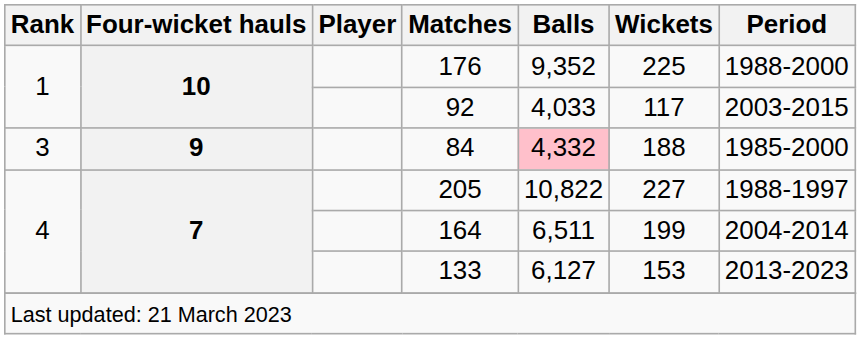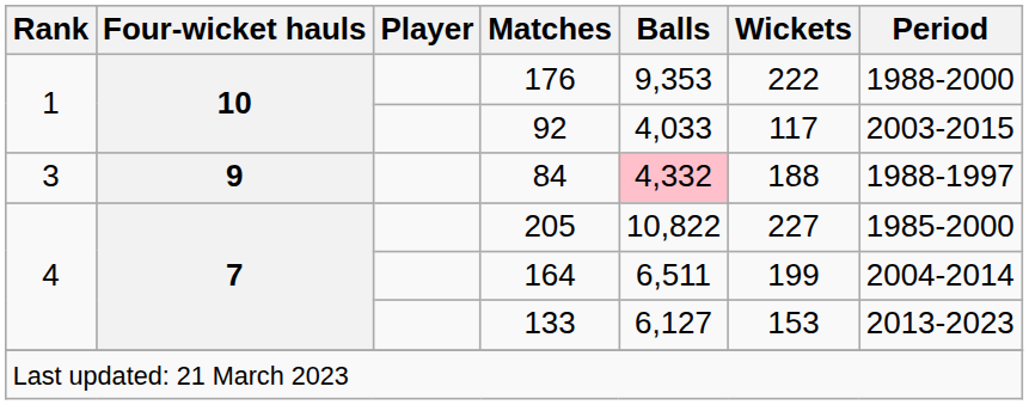 <table class="wikitable plainrowheaders sortable">
 <tr>
 <th scope=col>Rank</th>
 <th scope=col>Four-wicket hauls</th>
 <th scope=col>Player</th>
 <th scope=col>Matches</th>
 <th scope=col>Balls</th>
 <th scope=col>Wickets</th>
 <th scope=col>Period</th>
 </tr>
 <tr>
 <td align=center rowspan=2>1</td>
 <th scope=row style=text-align:center rowspan=2>10</th>
 <td></td>
 <td align=center>176</td>
-<td align=center>9,352</td>
-<td align=center>225</td>
+<td align=center>9,353</td>
+<td align=center>222</td>
 <td>1988-2000</td>
 </tr>
 <tr>
 <td></td>
 <td align=center>92</td>
 <td align=center>4,033</td>
 <td align=center>117</td>
 <td>2003-2015</td>
 </tr>
 <tr>
 <td align=center>3</td>
 <th scope=row style=text-align:center>9</th>
 <td></td>
 <td align=center>84</td>
 <td align=center style="background: pink;">4,332</td>
 <td align=center>188</td>
-<td>1985-2000</td>
+<td>1988-1997</td>
 </tr>
 <tr>
 <td align=center rowspan=3>4</td>
 <th scope=row style=text-align:center rowspan=3>7</th>
 <td></td>
 <td align=center>205</td>
 <td align=center>10,822</td>
 <td align=center>227</td>
-<td>1988-1997</td>
+<td>1985-2000</td>
 </tr>
 <tr>
 <td></td>
 <td align=center>164</td>
 <td align=center>6,511</td>
 <td align=center>199</td>
 <td>2004-2014</td>
 </tr>
 <tr>
 <td></td>
 <td align=center>133</td>
 <td align=center>6,127</td>
 <td align=center>153</td>
 <td>2013-2023</td>
 </tr>
 <tr>
 </tr>
 <tr class=sortbottom>
 <td colspan=7><small>Last updated: 21 March 2023</small></td>
 </tr>
 </table>
